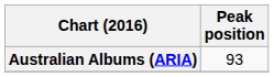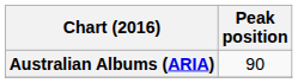 <table class="wikitable sortable plainrowheaders" style="text-align:center">
 <tr>
 <th scope="col">Chart (2016)</th>
 <th scope="col">Peak<br> position</th>
 </tr>
 <tr>
 <th scope="row">Australian Albums (<a href='#'>ARIA</a>)</th>
-<td>93</td>
+<td>90</td>
 </tr>
 <tr>
 </tr>
 <tr>
 </tr>
 </table>
